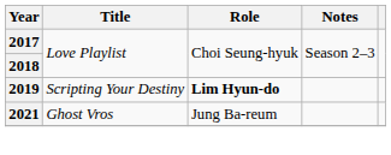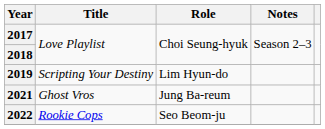 <table class="wikitable sortable plainrowheaders">
 <tr>
 <th scope="col">Year</th>
 <th scope="col">Title</th>
 <th scope="col">Role</th>
 <th scope="col">Notes</th>
 <th scope="col" class="unsortable"></th>
 </tr>
 <tr>
 <th scope="row">2017</th>
 <td rowspan="2"><em>Love Playlist</em></td>
 <td rowspan="2">Choi Seung-hyuk</td>
 <td rowspan="2">Season 2–3</td>
 <td style="text-align:center" rowspan="2"></td>
 </tr>
 <tr>
 <th scope="row">2018</th>
 </tr>
 <tr>
 <th scope="row">2019</th>
 <td><em>Scripting Your Destiny</em></td>
-<td><strong>Lim Hyun-do</strong></td>
+<td>Lim Hyun-do</td>
 <td></td>
 <td style="text-align:center"></td>
 </tr>
 <tr>
 <th scope="row">2021</th>
 <td><em>Ghost Vros</em></td>
 <td>Jung Ba-reum</td>
 <td></td>
 <td style="text-align:center"></td>
 </tr>
 <tr>
+<th scope="row">2022</th>
+<td><em><a href='#'>Rookie Cops</a></em></td>
+<td>Seo Beom-ju</td>
+<td></td>
+<td style="text-align:center"></td>
+</tr>
+<tr>
 </tr>
 </table>
